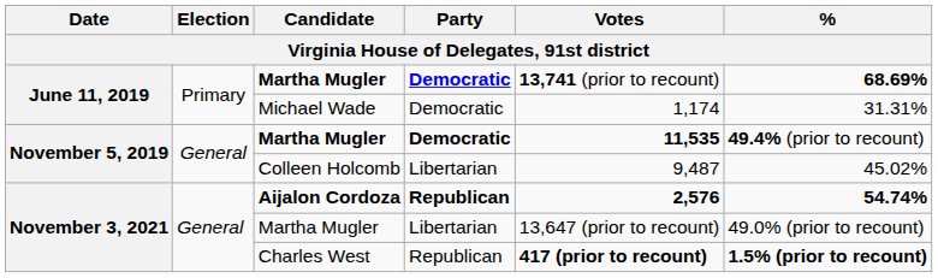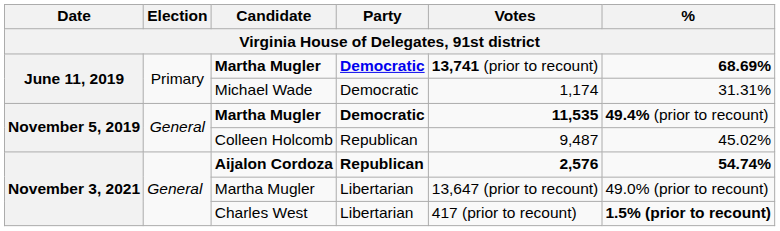 <table class="wikitable">
 <tr>
 <th>Date</th>
 <th>Election</th>
 <th>Candidate</th>
 <th>Party</th>
 <th>Votes</th>
 <th>%</th>
 </tr>
 <tr>
 <th colspan="6">Virginia House of Delegates, 91st district</th>
 </tr>
 <tr>
 <th rowspan="2">June 11, 2019</th>
 <td rowspan="2" align="center">Primary</td>
 <td><strong>Martha Mugler</strong></td>
 <td><a href='#'><strong>Democratic</strong></a></td>
 <td><strong>13,741</strong> (prior to recount)</td>
 <td align="right"><strong>68.69%</strong></td>
 </tr>
 <tr>
 <td>Michael Wade</td>
 <td>Democratic</td>
 <td align="right">1,174</td>
 <td align="right">31.31%</td>
 </tr>
 <tr>
 <th rowspan="2">November 5, 2019</th>
 <td rowspan="2" align="center"><em>General</em></td>
 <td><strong>Martha Mugler</strong></td>
 <td><strong>Democratic</strong></td>
 <td align="right"><strong>11,535</strong></td>
 <td><strong>49.4%</strong> (prior to recount)</td>
 </tr>
 <tr>
 <td>Colleen Holcomb</td>
-<td>Libertarian</td>
+<td>Republican</td>
 <td align="right">9,487</td>
 <td align="right">45.02%</td>
 </tr>
 <tr>
 <th rowspan="3">November 3, 2021</th>
 <td rowspan="3"><em>General</em></td>
 <td><strong>Aijalon Cordoza</strong></td>
 <td><strong>Republican</strong></td>
 <td align="right"><strong>2,576</strong></td>
 <td align="right"><strong>54.74%</strong></td>
 </tr>
 <tr>
 <td>Martha Mugler</td>
 <td>Libertarian</td>
 <td>13,647 (prior to recount)</td>
 <td>49.0% (prior to recount)</td>
 </tr>
 <tr>
 <td>Charles West</td>
-<td>Republican</td>
-<td><strong>417 (prior to recount)</strong></td>
+<td>Libertarian</td>
+<td>417 (prior to recount)</td>
 <td><strong>1.5% (prior to recount)</strong></td>
 </tr>
 </table>
